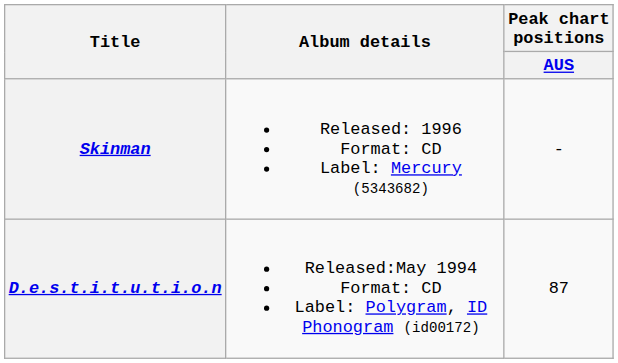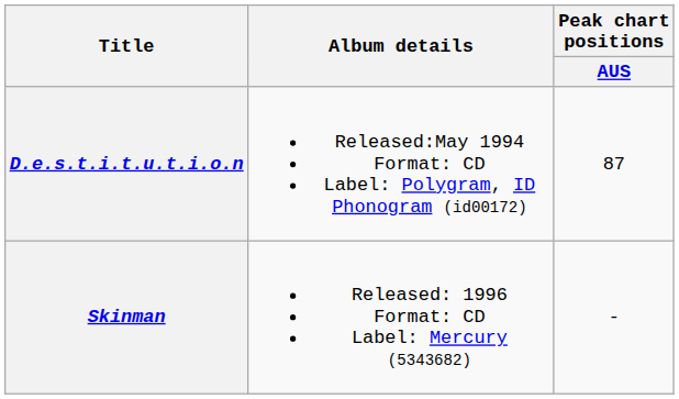 <table class="wikitable plainrowheaders" style="text-align:center;" border="1">
 <tr>
 <th scope="col" rowspan="2" style="width:12em;">Title</th>
 <th scope="col" rowspan="2" style="width:16em;">Album details</th>
 <th scope="col" colspan="1">Peak chart<br>positions</th>
 </tr>
 <tr>
 <th scope="col" style="text-align:center;"><a href='#'>AUS</a><br></th>
 </tr>
 <tr>
+<th scope="row"><em><a href='#'>D.e.s.t.i.t.u.t.i.o.n</a></em></th>
+<td><br><ul><li>Released:May 1994</li><li>Format: CD</li><li>Label: <a href='#'>Polygram</a>, <a href='#'>ID Phonogram</a> <small>(id00172)</small></li></ul></td>
+<td align="center">87</td>
+</tr>
+<tr>
 <th scope="row"><em><a href='#'>Skinman</a></em></th>
 <td><br><ul><li>Released: 1996</li><li>Format: CD</li><li>Label: <a href='#'>Mercury</a> <small>(5343682)</small></li></ul></td>
 <td align="center">-</td>
 </tr>
-<tr>
-<th scope="row"><em><a href='#'>D.e.s.t.i.t.u.t.i.o.n</a></em></th>
-<td><br><ul><li>Released:May 1994</li><li>Format: CD</li><li>Label: <a href='#'>Polygram</a>, <a href='#'>ID Phonogram</a> <small>(id00172)</small></li></ul></td>
-<td align="center">87</td>
-</tr>
 </table>
